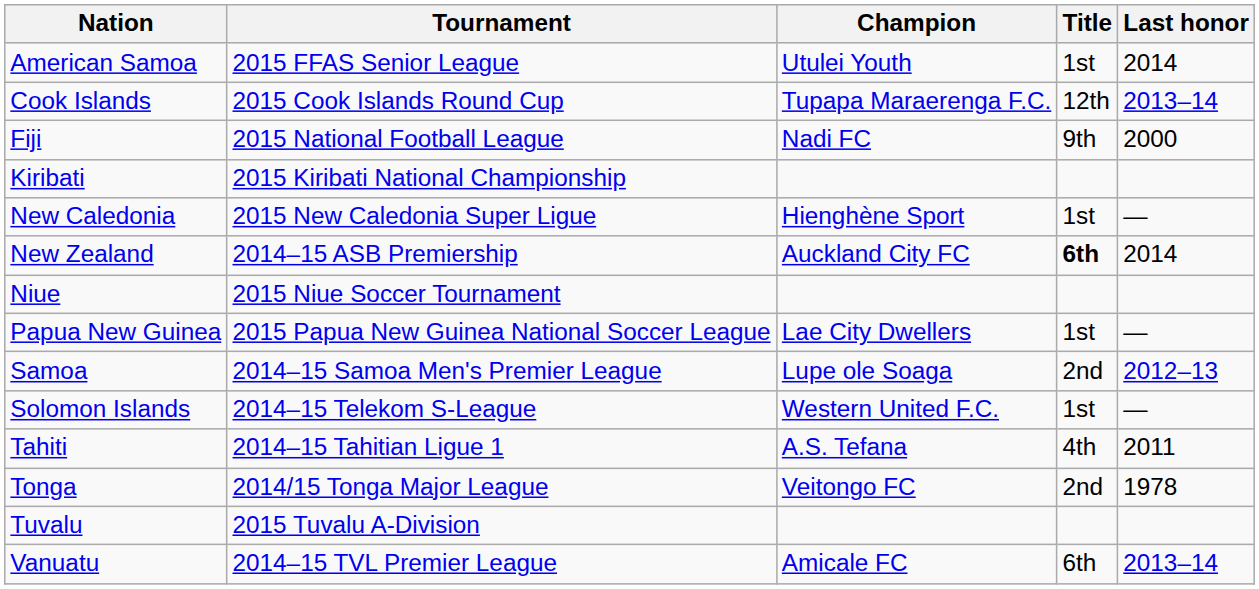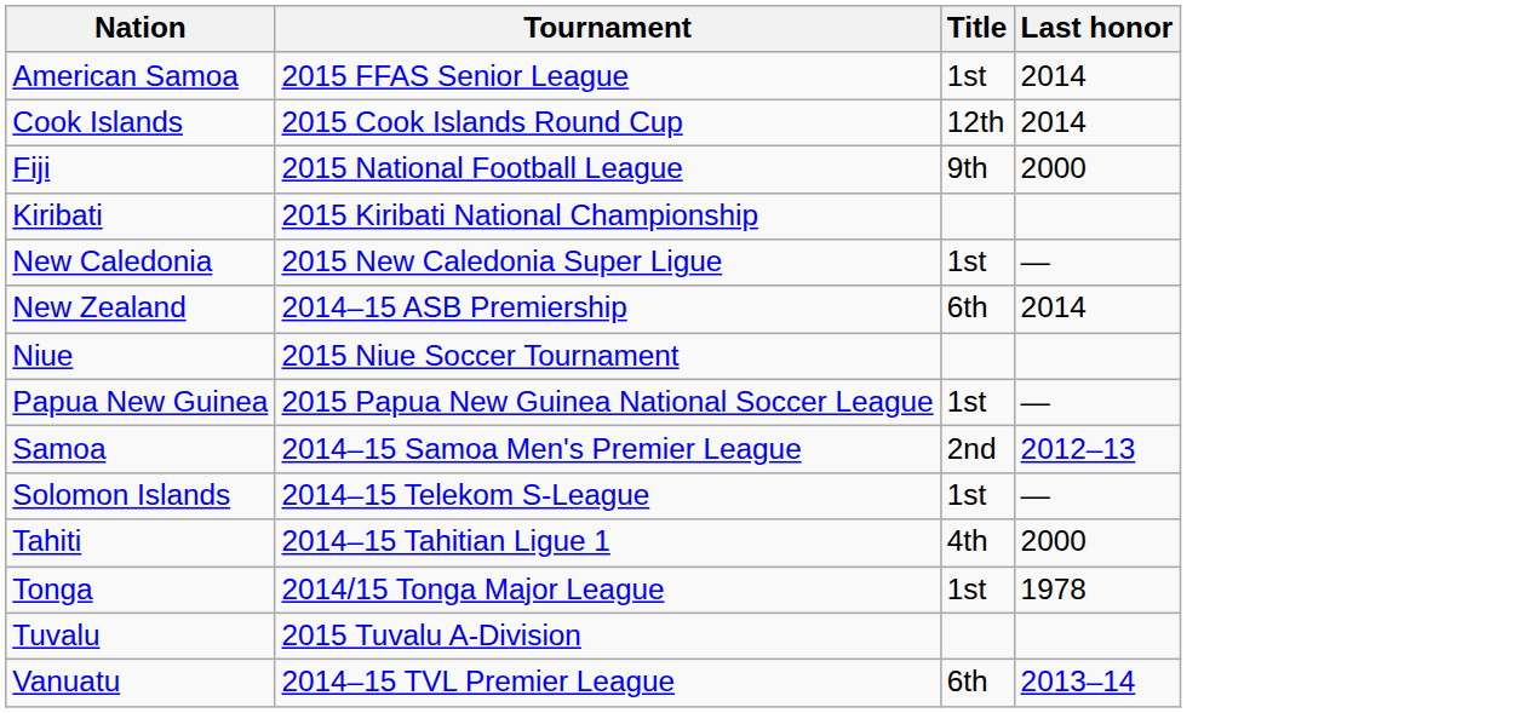 <table class="wikitable sortable">
 <tr>
 <th>Nation</th>
 <th>Tournament</th>
-<th>Champion</th>
 <th data-sort-type="number">Title</th>
 <th>Last honor</th>
 </tr>
 <tr>
 <td> <a href='#'>American Samoa</a></td>
 <td><a href='#'>2015 FFAS Senior League</a></td>
-<td><a href='#'>Utulei Youth</a></td>
 <td>1st</td>
 <td>2014</td>
 </tr>
 <tr>
 <td> <a href='#'>Cook Islands</a></td>
 <td><a href='#'>2015 Cook Islands Round Cup</a></td>
-<td><a href='#'>Tupapa Maraerenga F.C.</a></td>
 <td>12th</td>
-<td><a href='#'>2013–14</a></td>
+<td>2014</td>
 </tr>
 <tr>
 <td> <a href='#'>Fiji</a></td>
 <td><a href='#'>2015 National Football League</a></td>
-<td><a href='#'>Nadi FC</a></td>
 <td>9th</td>
 <td>2000</td>
 </tr>
 <tr>
 <td> <a href='#'>Kiribati</a></td>
 <td><a href='#'>2015 Kiribati National Championship</a></td>
 <td></td>
 <td></td>
-<td></td>
 </tr>
 <tr>
 <td> <a href='#'>New Caledonia</a></td>
 <td><a href='#'>2015 New Caledonia Super Ligue</a></td>
-<td><a href='#'>Hienghène Sport</a></td>
 <td>1st</td>
 <td>—</td>
 </tr>
 <tr>
 <td> <a href='#'>New Zealand</a></td>
 <td><a href='#'>2014–15 ASB Premiership</a></td>
-<td><a href='#'>Auckland City FC</a></td>
-<td><strong>6th</strong></td>
+<td>6th</td>
 <td>2014</td>
 </tr>
 <tr>
 <td> <a href='#'>Niue</a></td>
 <td><a href='#'>2015 Niue Soccer Tournament</a></td>
 <td></td>
 <td></td>
-<td></td>
 </tr>
 <tr>
 <td> <a href='#'>Papua New Guinea</a></td>
 <td><a href='#'>2015 Papua New Guinea National Soccer League</a></td>
-<td><a href='#'>Lae City Dwellers</a></td>
 <td>1st</td>
 <td>—</td>
 </tr>
 <tr>
 <td> <a href='#'>Samoa</a></td>
 <td><a href='#'>2014–15 Samoa Men's Premier League</a></td>
-<td><a href='#'>Lupe ole Soaga</a></td>
 <td>2nd</td>
 <td><a href='#'>2012–13</a></td>
 </tr>
 <tr>
 <td> <a href='#'>Solomon Islands</a></td>
 <td><a href='#'>2014–15 Telekom S-League</a></td>
-<td><a href='#'>Western United F.C.</a></td>
 <td>1st</td>
 <td>—</td>
 </tr>
 <tr>
 <td> <a href='#'>Tahiti</a></td>
 <td><a href='#'>2014–15 Tahitian Ligue 1</a></td>
-<td><a href='#'>A.S. Tefana</a></td>
 <td>4th</td>
-<td>2011</td>
+<td>2000</td>
 </tr>
 <tr>
 <td> <a href='#'>Tonga</a></td>
 <td><a href='#'>2014/15 Tonga Major League</a></td>
-<td><a href='#'>Veitongo FC</a></td>
-<td>2nd</td>
+<td>1st</td>
 <td>1978</td>
 </tr>
 <tr>
 <td> <a href='#'>Tuvalu</a></td>
 <td><a href='#'>2015 Tuvalu A-Division</a></td>
 <td></td>
 <td></td>
-<td></td>
 </tr>
 <tr>
 <td> <a href='#'>Vanuatu</a></td>
 <td><a href='#'>2014–15 TVL Premier League</a></td>
-<td><a href='#'>Amicale FC</a></td>
 <td>6th</td>
 <td><a href='#'>2013–14</a></td>
 </tr>
 </table>
